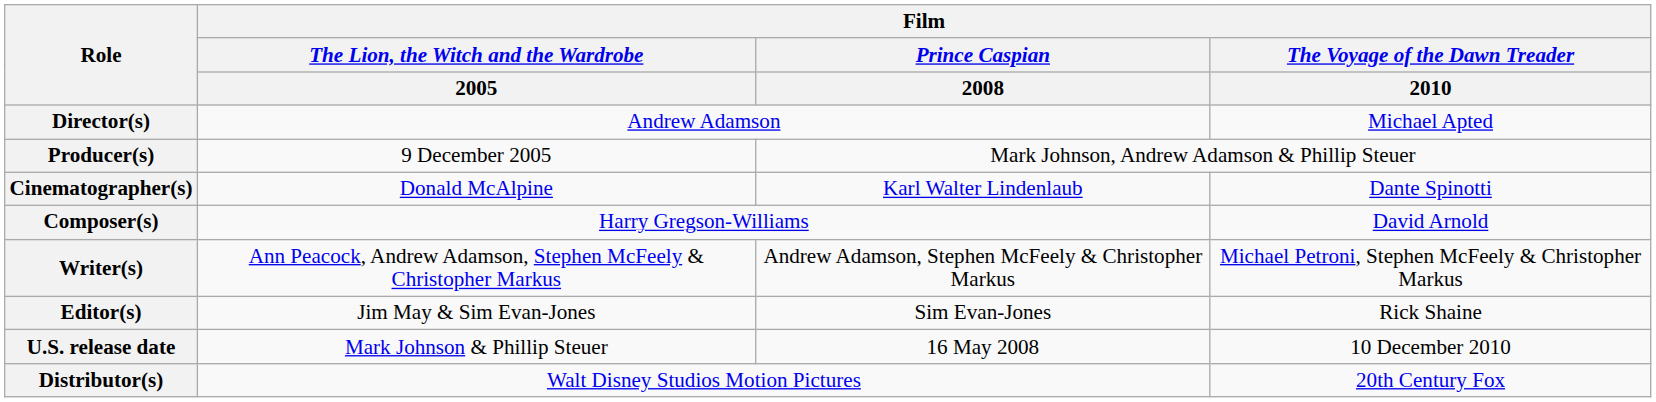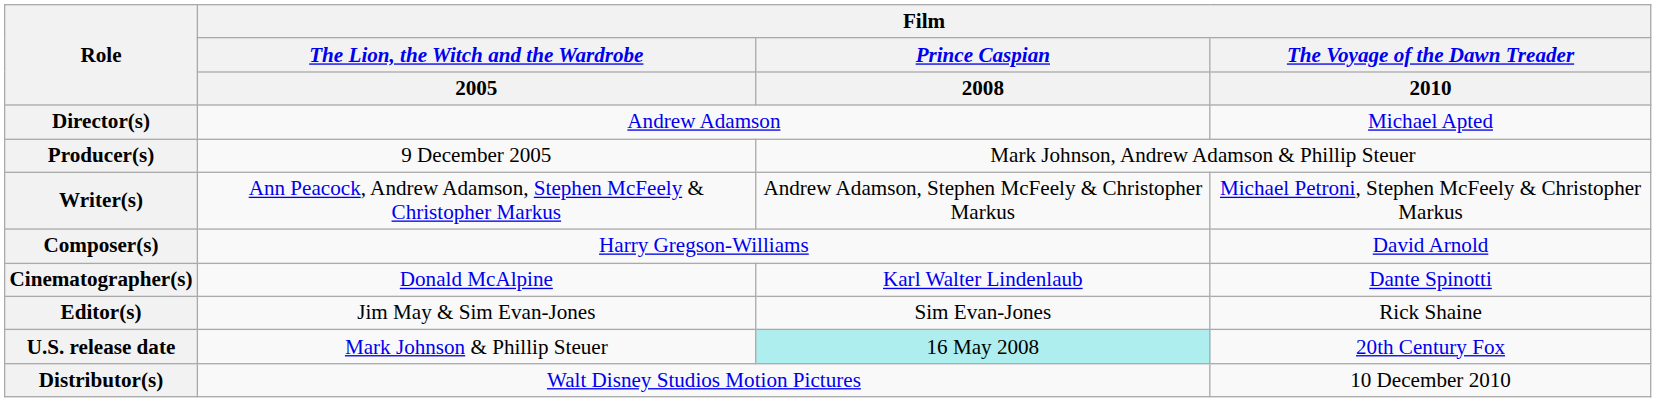 <table class="wikitable" style="text-align:center;">
 <tr>
 <th rowspan="3">Role</th>
 <th colspan="3">Film</th>
 </tr>
 <tr>
 <th><a href='#'><em>The Lion, the Witch and the Wardrobe</em></a></th>
 <th><a href='#'><em>Prince Caspian</em></a></th>
 <th><a href='#'><em>The Voyage of the Dawn Treader</em></a></th>
 </tr>
 <tr>
 <th>2005</th>
 <th>2008</th>
 <th>2010</th>
 </tr>
 <tr>
 <th>Director(s)</th>
 <td colspan="2"><a href='#'>Andrew Adamson</a></td>
 <td><a href='#'>Michael Apted</a></td>
 </tr>
 <tr>
 <th>Producer(s)</th>
 <td>9 December 2005</td>
 <td colspan="2">Mark Johnson, Andrew Adamson & Phillip Steuer</td>
 </tr>
 <tr>
-<th>Cinematographer(s)</th>
-<td><a href='#'>Donald McAlpine</a></td>
-<td><a href='#'>Karl Walter Lindenlaub</a></td>
-<td><a href='#'>Dante Spinotti</a></td>
+<th>Writer(s)</th>
+<td><a href='#'>Ann Peacock</a>, Andrew Adamson, <a href='#'>Stephen McFeely</a> & <a href='#'>Christopher Markus</a></td>
+<td>Andrew Adamson, Stephen McFeely & Christopher Markus</td>
+<td><a href='#'>Michael Petroni</a>, Stephen McFeely & Christopher Markus</td>
 </tr>
 <tr>
 <th>Composer(s)</th>
 <td colspan="2"><a href='#'>Harry Gregson-Williams</a></td>
 <td><a href='#'>David Arnold</a></td>
 </tr>
 <tr>
-<th>Writer(s)</th>
-<td><a href='#'>Ann Peacock</a>, Andrew Adamson, <a href='#'>Stephen McFeely</a> & <a href='#'>Christopher Markus</a></td>
-<td>Andrew Adamson, Stephen McFeely & Christopher Markus</td>
-<td><a href='#'>Michael Petroni</a>, Stephen McFeely & Christopher Markus</td>
+<th>Cinematographer(s)</th>
+<td><a href='#'>Donald McAlpine</a></td>
+<td><a href='#'>Karl Walter Lindenlaub</a></td>
+<td><a href='#'>Dante Spinotti</a></td>
 </tr>
 <tr>
 <th>Editor(s)</th>
 <td>Jim May & Sim Evan-Jones</td>
 <td>Sim Evan-Jones</td>
 <td>Rick Shaine</td>
 </tr>
 <tr>
 <th>U.S. release date</th>
 <td><a href='#'>Mark Johnson</a> & Phillip Steuer</td>
-<td>16 May 2008</td>
-<td>10 December 2010</td>
+<td style="background: paleturquoise;">16 May 2008</td>
+<td><a href='#'>20th Century Fox</a></td>
 </tr>
 <tr>
 <th>Distributor(s)</th>
 <td colspan="2"><a href='#'>Walt Disney Studios Motion Pictures</a></td>
-<td><a href='#'>20th Century Fox</a></td>
+<td>10 December 2010</td>
 </tr>
 </table>
